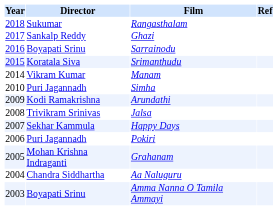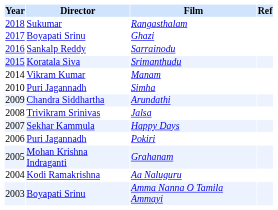 <table cellspacing="1" cellpadding="1" border="0" width="50%">
 <tr bgcolor="#d1e4fd">
 <th>Year</th>
 <th>Director</th>
 <th>Film</th>
 <th>Ref</th>
 </tr>
 <tr>
 <td><a href='#'>2018</a></td>
 <td><a href='#'>Sukumar</a></td>
 <td><em><a href='#'>Rangasthalam</a></em></td>
 <td></td>
 </tr>
 <tr>
 <td><a href='#'>2017</a></td>
-<td><a href='#'>Sankalp Reddy</a></td>
+<td><a href='#'>Boyapati Srinu</a></td>
 <td><a href='#'><em>Ghazi</em></a></td>
 <td></td>
 </tr>
 <tr>
 <td><a href='#'>2016</a></td>
-<td><a href='#'>Boyapati Srinu</a></td>
+<td><a href='#'>Sankalp Reddy</a></td>
 <td><em><a href='#'>Sarrainodu</a></em></td>
 <td></td>
 </tr>
 <tr bgcolor="#edf3fe">
 <td><a href='#'>2015</a></td>
 <td><a href='#'>Koratala Siva</a></td>
 <td><em><a href='#'>Srimanthudu</a></em></td>
 <td></td>
 </tr>
 <tr>
 <td>2014</td>
 <td><a href='#'>Vikram Kumar</a></td>
 <td><em><a href='#'>Manam</a></em></td>
 </tr>
 <tr>
 <td>2010</td>
 <td><a href='#'>Puri Jagannadh</a></td>
 <td><em><a href='#'>Simha</a></em></td>
 <td></td>
 </tr>
 <tr bgcolor=#edf3fe>
 <td>2009</td>
-<td><a href='#'>Kodi Ramakrishna</a></td>
+<td><a href='#'>Chandra Siddhartha</a></td>
 <td><em><a href='#'>Arundathi</a></em></td>
 <td></td>
 </tr>
 <tr>
 <td>2008</td>
 <td><a href='#'>Trivikram Srinivas</a></td>
 <td><em><a href='#'>Jalsa</a></em></td>
 <td></td>
 </tr>
 <tr bgcolor=#edf3fe>
 <td>2007</td>
 <td><a href='#'>Sekhar Kammula</a></td>
 <td><em><a href='#'>Happy Days</a></em></td>
 <td></td>
 </tr>
 <tr>
 <td>2006</td>
 <td><a href='#'>Puri Jagannadh</a></td>
 <td><em><a href='#'>Pokiri</a></em></td>
 <td></td>
 </tr>
 <tr bgcolor=#edf3fe>
 <td>2005</td>
 <td><a href='#'>Mohan Krishna Indraganti</a></td>
 <td><em><a href='#'>Grahanam</a></em></td>
 <td></td>
 </tr>
 <tr>
 <td>2004</td>
-<td><a href='#'>Chandra Siddhartha</a></td>
+<td><a href='#'>Kodi Ramakrishna</a></td>
 <td><em><a href='#'>Aa Naluguru</a></em></td>
 <td></td>
 </tr>
 <tr bgcolor=#edf3fe>
 <td>2003</td>
 <td><a href='#'>Boyapati Srinu</a></td>
 <td><em><a href='#'>Amma Nanna O Tamila Ammayi</a></em></td>
 <td></td>
 </tr>
 </table>
